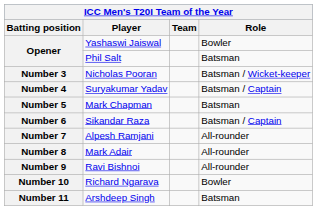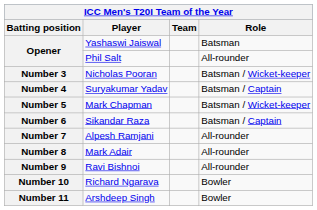 <table class="wikitable plainrowheaders">
 <tr style="background:#9cf;">
 <th colspan="5"><a href='#'>ICC Men's T20I Team of the Year</a></th>
 </tr>
 <tr>
 <th>Batting position</th>
 <th>Player</th>
 <th>Team</th>
 <th>Role</th>
 </tr>
 <tr>
 <th scope=row style=text-align:center; rowspan=2>Opener</th>
 <td><a href='#'>Yashaswi Jaiswal</a></td>
 <td></td>
-<td>Bowler</td>
+<td>Batsman</td>
 </tr>
 <tr>
 <td><a href='#'>Phil Salt</a></td>
 <td></td>
-<td>Batsman</td>
+<td>All-rounder</td>
 </tr>
 <tr>
 <th scope=row style=text-align:center;>Number 3</th>
 <td><a href='#'>Nicholas Pooran</a></td>
 <td></td>
 <td>Batsman / <a href='#'>Wicket-keeper</a></td>
 </tr>
 <tr>
 <th scope=row style=text-align:center;>Number 4</th>
 <td><a href='#'>Suryakumar Yadav</a></td>
 <td></td>
 <td>Batsman / <a href='#'>Captain</a></td>
 </tr>
 <tr>
 <th scope=row style=text-align:center;>Number 5</th>
 <td><a href='#'>Mark Chapman</a></td>
 <td></td>
-<td>Batsman</td>
+<td>Batsman / <a href='#'>Wicket-keeper</a></td>
 </tr>
 <tr>
 <th scope=row style=text-align:center;>Number 6</th>
 <td><a href='#'>Sikandar Raza</a></td>
 <td></td>
 <td>Batsman / <a href='#'>Captain</a></td>
 </tr>
 <tr>
 <th scope=row style=text-align:center;>Number 7</th>
 <td><a href='#'>Alpesh Ramjani</a></td>
 <td></td>
 <td>All-rounder</td>
 </tr>
 <tr>
 <th scope=row style=text-align:center;>Number 8</th>
 <td><a href='#'>Mark Adair</a></td>
 <td></td>
 <td>All-rounder</td>
 </tr>
 <tr>
 <th scope=row style=text-align:center;>Number 9</th>
 <td><a href='#'>Ravi Bishnoi</a></td>
 <td></td>
 <td>All-rounder</td>
 </tr>
 <tr>
 <th scope=row style=text-align:center;>Number 10</th>
 <td><a href='#'>Richard Ngarava</a></td>
 <td></td>
 <td>Bowler</td>
 </tr>
 <tr>
 <th scope=row style=text-align:center;>Number 11</th>
 <td><a href='#'>Arshdeep Singh</a></td>
 <td></td>
-<td>Batsman</td>
+<td>Bowler</td>
 </tr>
 </table>
